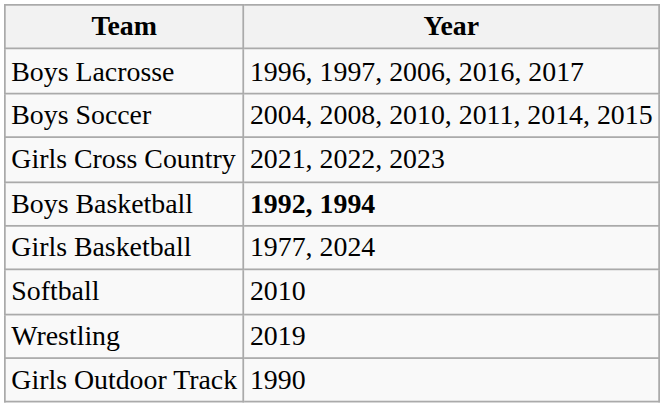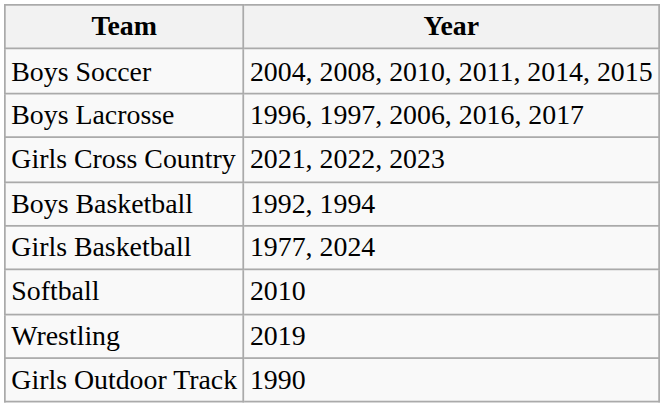 <table class="wikitable">
 <tr>
 <th>Team</th>
 <th>Year</th>
 </tr>
 <tr>
+<td>Boys Soccer</td>
+<td>2004, 2008, 2010, 2011, 2014, 2015</td>
+</tr>
+<tr>
 <td>Boys Lacrosse</td>
 <td>1996, 1997, 2006, 2016, 2017</td>
-</tr>
-<tr>
-<td>Boys Soccer</td>
-<td>2004, 2008, 2010, 2011, 2014, 2015</td>
 </tr>
 <tr>
 <td>Girls Cross Country</td>
 <td>2021, 2022, 2023</td>
 </tr>
 <tr>
 <td>Boys Basketball</td>
-<td><strong>1992, 1994</strong></td>
+<td>1992, 1994</td>
 </tr>
 <tr>
 <td>Girls Basketball</td>
 <td>1977, 2024</td>
 </tr>
 <tr>
 <td>Softball</td>
 <td>2010</td>
 </tr>
 <tr>
 <td>Wrestling</td>
 <td>2019</td>
 </tr>
 <tr>
 <td>Girls Outdoor Track</td>
 <td>1990</td>
 </tr>
 </table>
